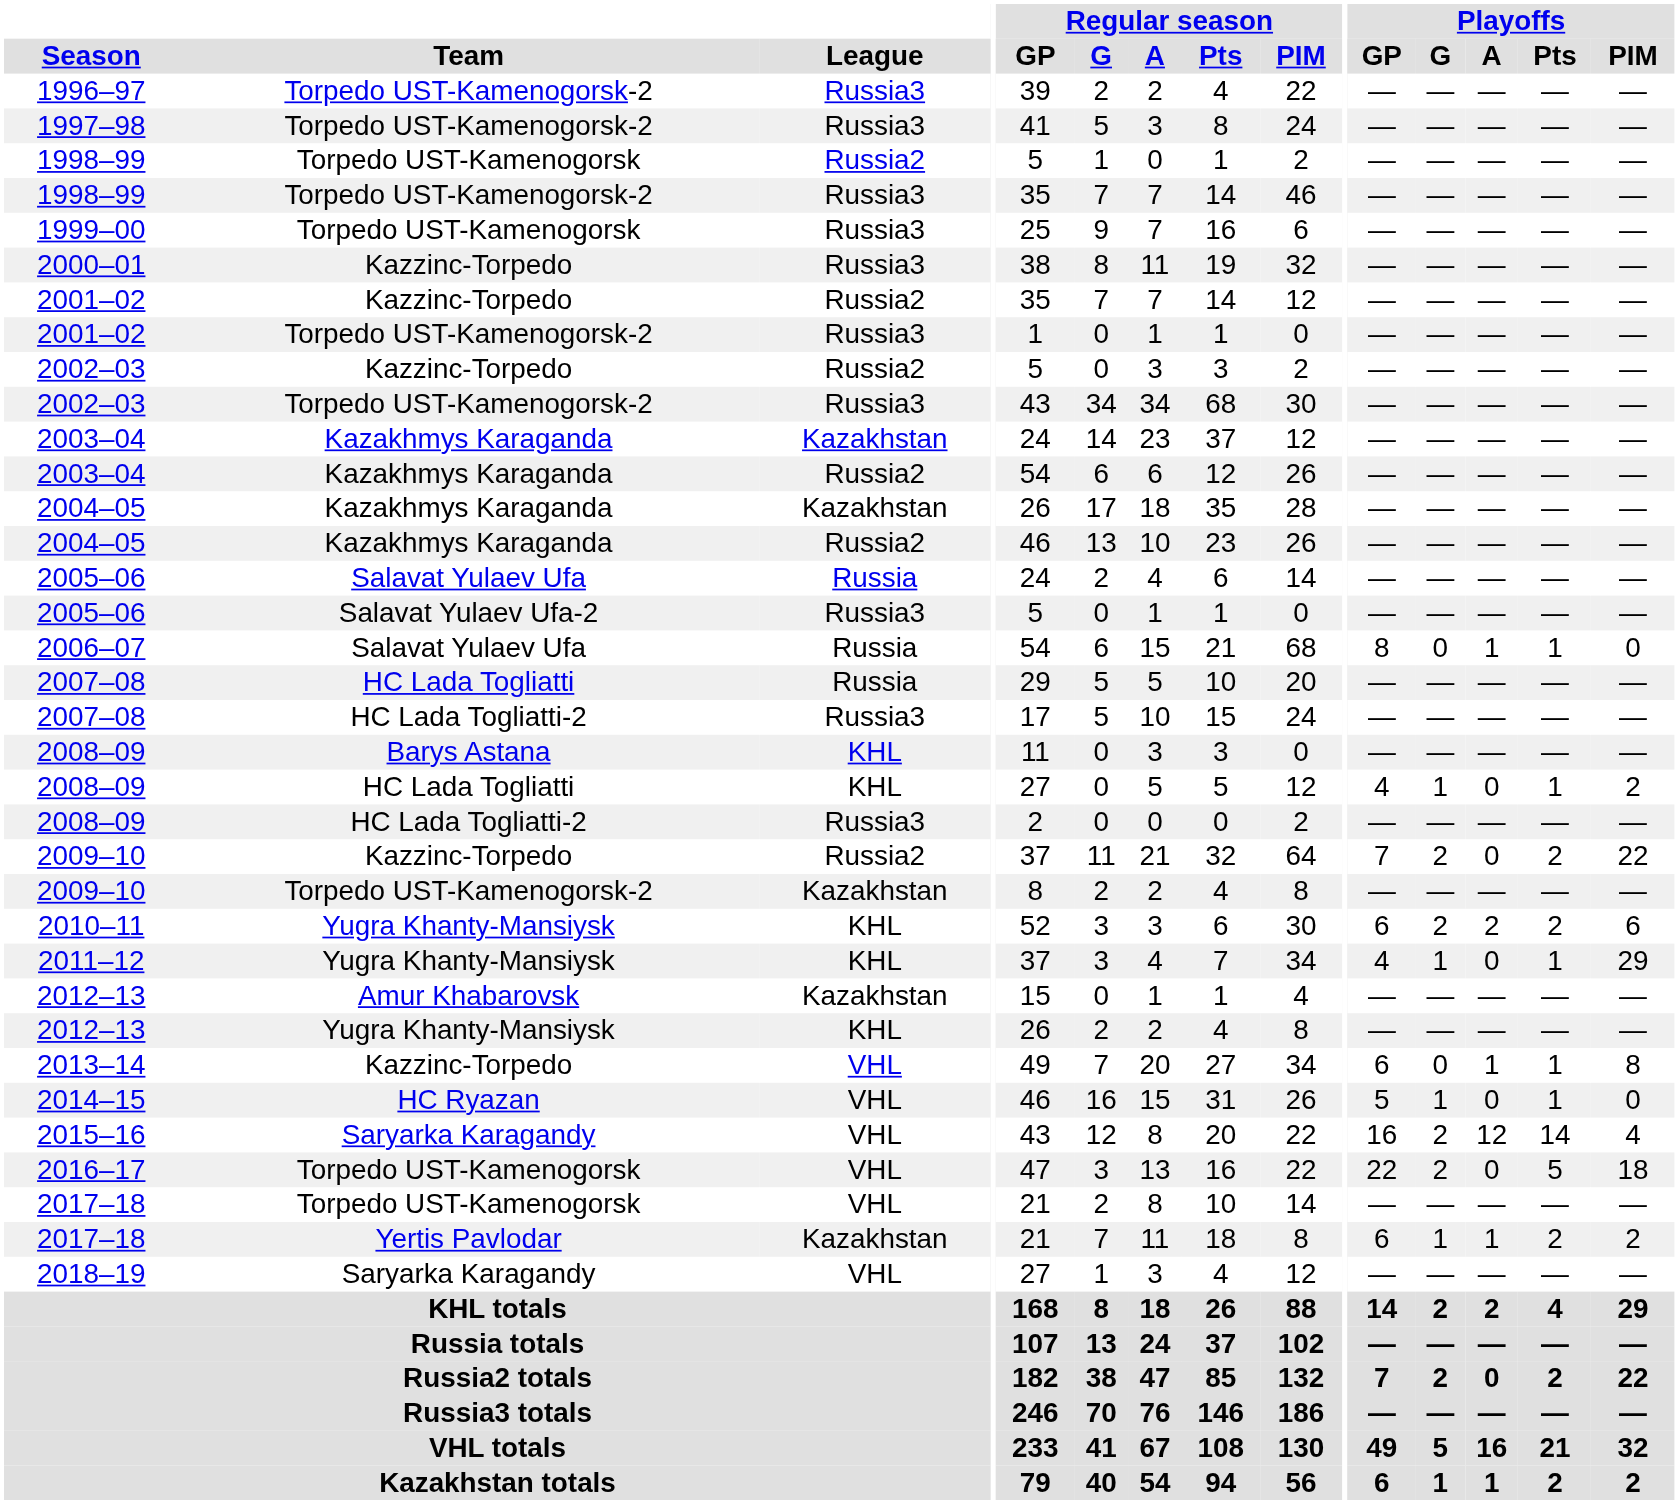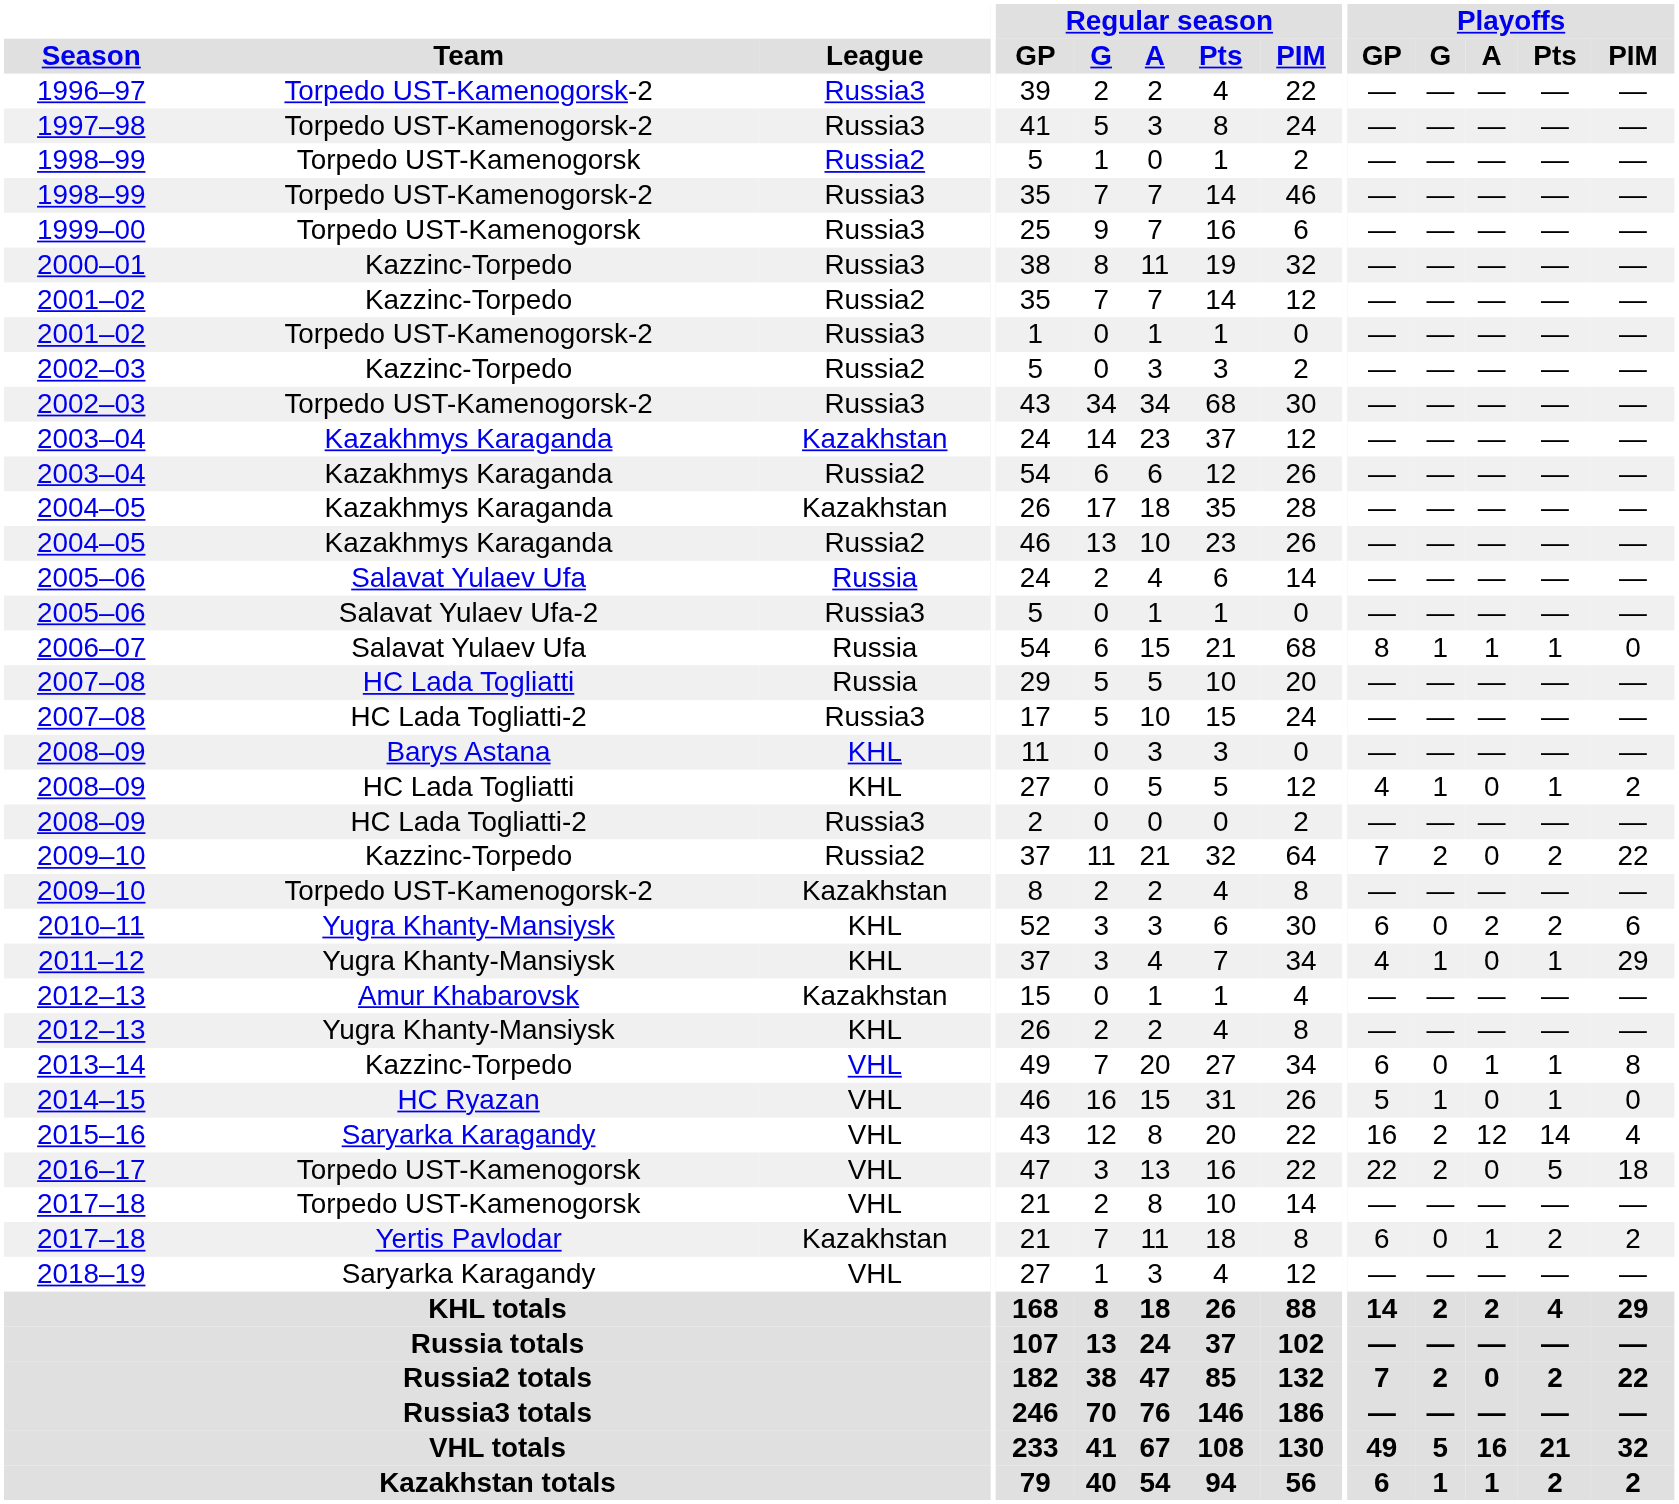 <table border="0" cellpadding="1" cellspacing="0" style="text-align:center; width:60em">
 <tr bgcolor="#e0e0e0">
 <th colspan="3" bgcolor="#ffffff"></th>
 <th rowspan="99" bgcolor="#ffffff"></th>
 <th colspan="5"><a href='#'>Regular season</a></th>
 <th rowspan="99" bgcolor="#ffffff"></th>
 <th colspan="5"><a href='#'>Playoffs</a></th>
 </tr>
 <tr bgcolor="#e0e0e0">
 <th><a href='#'>Season</a></th>
 <th>Team</th>
 <th>League</th>
 <th>GP</th>
 <th><a href='#'>G</a></th>
 <th><a href='#'>A</a></th>
 <th><a href='#'>Pts</a></th>
 <th><a href='#'>PIM</a></th>
 <th>GP</th>
 <th>G</th>
 <th>A</th>
 <th>Pts</th>
 <th>PIM</th>
 </tr>
 <tr>
 <td><a href='#'>1996–97</a></td>
 <td><a href='#'>Torpedo UST-Kamenogorsk</a>-2</td>
 <td><a href='#'>Russia3</a></td>
 <td>39</td>
 <td>2</td>
 <td>2</td>
 <td>4</td>
 <td>22</td>
 <td>—</td>
 <td>—</td>
 <td>—</td>
 <td>—</td>
 <td>—</td>
 </tr>
 <tr bgcolor="#f0f0f0">
 <td><a href='#'>1997–98</a></td>
 <td>Torpedo UST-Kamenogorsk-2</td>
 <td>Russia3</td>
 <td>41</td>
 <td>5</td>
 <td>3</td>
 <td>8</td>
 <td>24</td>
 <td>—</td>
 <td>—</td>
 <td>—</td>
 <td>—</td>
 <td>—</td>
 </tr>
 <tr>
 <td><a href='#'>1998–99</a></td>
 <td>Torpedo UST-Kamenogorsk</td>
 <td><a href='#'>Russia2</a></td>
 <td>5</td>
 <td>1</td>
 <td>0</td>
 <td>1</td>
 <td>2</td>
 <td>—</td>
 <td>—</td>
 <td>—</td>
 <td>—</td>
 <td>—</td>
 </tr>
 <tr bgcolor="#f0f0f0">
 <td><a href='#'>1998–99</a></td>
 <td>Torpedo UST-Kamenogorsk-2</td>
 <td>Russia3</td>
 <td>35</td>
 <td>7</td>
 <td>7</td>
 <td>14</td>
 <td>46</td>
 <td>—</td>
 <td>—</td>
 <td>—</td>
 <td>—</td>
 <td>—</td>
 </tr>
 <tr>
 <td><a href='#'>1999–00</a></td>
 <td>Torpedo UST-Kamenogorsk</td>
 <td>Russia3</td>
 <td>25</td>
 <td>9</td>
 <td>7</td>
 <td>16</td>
 <td>6</td>
 <td>—</td>
 <td>—</td>
 <td>—</td>
 <td>—</td>
 <td>—</td>
 </tr>
 <tr bgcolor="#f0f0f0">
 <td><a href='#'>2000–01</a></td>
 <td>Kazzinc-Torpedo</td>
 <td>Russia3</td>
 <td>38</td>
 <td>8</td>
 <td>11</td>
 <td>19</td>
 <td>32</td>
 <td>—</td>
 <td>—</td>
 <td>—</td>
 <td>—</td>
 <td>—</td>
 </tr>
 <tr>
 <td><a href='#'>2001–02</a></td>
 <td>Kazzinc-Torpedo</td>
 <td>Russia2</td>
 <td>35</td>
 <td>7</td>
 <td>7</td>
 <td>14</td>
 <td>12</td>
 <td>—</td>
 <td>—</td>
 <td>—</td>
 <td>—</td>
 <td>—</td>
 </tr>
 <tr bgcolor="#f0f0f0">
 <td><a href='#'>2001–02</a></td>
 <td>Torpedo UST-Kamenogorsk-2</td>
 <td>Russia3</td>
 <td>1</td>
 <td>0</td>
 <td>1</td>
 <td>1</td>
 <td>0</td>
 <td>—</td>
 <td>—</td>
 <td>—</td>
 <td>—</td>
 <td>—</td>
 </tr>
 <tr>
 <td><a href='#'>2002–03</a></td>
 <td>Kazzinc-Torpedo</td>
 <td>Russia2</td>
 <td>5</td>
 <td>0</td>
 <td>3</td>
 <td>3</td>
 <td>2</td>
 <td>—</td>
 <td>—</td>
 <td>—</td>
 <td>—</td>
 <td>—</td>
 </tr>
 <tr bgcolor="#f0f0f0">
 <td><a href='#'>2002–03</a></td>
 <td>Torpedo UST-Kamenogorsk-2</td>
 <td>Russia3</td>
 <td>43</td>
 <td>34</td>
 <td>34</td>
 <td>68</td>
 <td>30</td>
 <td>—</td>
 <td>—</td>
 <td>—</td>
 <td>—</td>
 <td>—</td>
 </tr>
 <tr>
 <td><a href='#'>2003–04</a></td>
 <td><a href='#'>Kazakhmys Karaganda</a></td>
 <td><a href='#'>Kazakhstan</a></td>
 <td>24</td>
 <td>14</td>
 <td>23</td>
 <td>37</td>
 <td>12</td>
 <td>—</td>
 <td>—</td>
 <td>—</td>
 <td>—</td>
 <td>—</td>
 </tr>
 <tr bgcolor="#f0f0f0">
 <td><a href='#'>2003–04</a></td>
 <td>Kazakhmys Karaganda</td>
 <td>Russia2</td>
 <td>54</td>
 <td>6</td>
 <td>6</td>
 <td>12</td>
 <td>26</td>
 <td>—</td>
 <td>—</td>
 <td>—</td>
 <td>—</td>
 <td>—</td>
 </tr>
 <tr>
 <td><a href='#'>2004–05</a></td>
 <td>Kazakhmys Karaganda</td>
 <td>Kazakhstan</td>
 <td>26</td>
 <td>17</td>
 <td>18</td>
 <td>35</td>
 <td>28</td>
 <td>—</td>
 <td>—</td>
 <td>—</td>
 <td>—</td>
 <td>—</td>
 </tr>
 <tr bgcolor="#f0f0f0">
 <td><a href='#'>2004–05</a></td>
 <td>Kazakhmys Karaganda</td>
 <td>Russia2</td>
 <td>46</td>
 <td>13</td>
 <td>10</td>
 <td>23</td>
 <td>26</td>
 <td>—</td>
 <td>—</td>
 <td>—</td>
 <td>—</td>
 <td>—</td>
 </tr>
 <tr>
 <td><a href='#'>2005–06</a></td>
 <td><a href='#'>Salavat Yulaev Ufa</a></td>
 <td><a href='#'>Russia</a></td>
 <td>24</td>
 <td>2</td>
 <td>4</td>
 <td>6</td>
 <td>14</td>
 <td>—</td>
 <td>—</td>
 <td>—</td>
 <td>—</td>
 <td>—</td>
 </tr>
 <tr bgcolor="#f0f0f0">
 <td><a href='#'>2005–06</a></td>
 <td>Salavat Yulaev Ufa-2</td>
 <td>Russia3</td>
 <td>5</td>
 <td>0</td>
 <td>1</td>
 <td>1</td>
 <td>0</td>
 <td>—</td>
 <td>—</td>
 <td>—</td>
 <td>—</td>
 <td>—</td>
 </tr>
 <tr>
 <td><a href='#'>2006–07</a></td>
 <td>Salavat Yulaev Ufa</td>
 <td>Russia</td>
 <td>54</td>
 <td>6</td>
 <td>15</td>
 <td>21</td>
 <td>68</td>
 <td>8</td>
-<td>0</td>
+<td>1</td>
 <td>1</td>
 <td>1</td>
 <td>0</td>
 </tr>
 <tr bgcolor="#f0f0f0">
 <td><a href='#'>2007–08</a></td>
 <td><a href='#'>HC Lada Togliatti</a></td>
 <td>Russia</td>
 <td>29</td>
 <td>5</td>
 <td>5</td>
 <td>10</td>
 <td>20</td>
 <td>—</td>
 <td>—</td>
 <td>—</td>
 <td>—</td>
 <td>—</td>
 </tr>
 <tr>
 <td><a href='#'>2007–08</a></td>
 <td>HC Lada Togliatti-2</td>
 <td>Russia3</td>
 <td>17</td>
 <td>5</td>
 <td>10</td>
 <td>15</td>
 <td>24</td>
 <td>—</td>
 <td>—</td>
 <td>—</td>
 <td>—</td>
 <td>—</td>
 </tr>
 <tr bgcolor="#f0f0f0">
 <td><a href='#'>2008–09</a></td>
 <td><a href='#'>Barys Astana</a></td>
 <td><a href='#'>KHL</a></td>
 <td>11</td>
 <td>0</td>
 <td>3</td>
 <td>3</td>
 <td>0</td>
 <td>—</td>
 <td>—</td>
 <td>—</td>
 <td>—</td>
 <td>—</td>
 </tr>
 <tr>
 <td><a href='#'>2008–09</a></td>
 <td>HC Lada Togliatti</td>
 <td>KHL</td>
 <td>27</td>
 <td>0</td>
 <td>5</td>
 <td>5</td>
 <td>12</td>
 <td>4</td>
 <td>1</td>
 <td>0</td>
 <td>1</td>
 <td>2</td>
 </tr>
 <tr bgcolor="#f0f0f0">
 <td><a href='#'>2008–09</a></td>
 <td>HC Lada Togliatti-2</td>
 <td>Russia3</td>
 <td>2</td>
 <td>0</td>
 <td>0</td>
 <td>0</td>
 <td>2</td>
 <td>—</td>
 <td>—</td>
 <td>—</td>
 <td>—</td>
 <td>—</td>
 </tr>
 <tr>
 <td><a href='#'>2009–10</a></td>
 <td>Kazzinc-Torpedo</td>
 <td>Russia2</td>
 <td>37</td>
 <td>11</td>
 <td>21</td>
 <td>32</td>
 <td>64</td>
 <td>7</td>
 <td>2</td>
 <td>0</td>
 <td>2</td>
 <td>22</td>
 </tr>
 <tr bgcolor="#f0f0f0">
 <td><a href='#'>2009–10</a></td>
 <td>Torpedo UST-Kamenogorsk-2</td>
 <td>Kazakhstan</td>
 <td>8</td>
 <td>2</td>
 <td>2</td>
 <td>4</td>
 <td>8</td>
 <td>—</td>
 <td>—</td>
 <td>—</td>
 <td>—</td>
 <td>—</td>
 </tr>
 <tr>
 <td><a href='#'>2010–11</a></td>
 <td><a href='#'>Yugra Khanty-Mansiysk</a></td>
 <td>KHL</td>
 <td>52</td>
 <td>3</td>
 <td>3</td>
 <td>6</td>
 <td>30</td>
 <td>6</td>
-<td>2</td>
+<td>0</td>
 <td>2</td>
 <td>2</td>
 <td>6</td>
 </tr>
 <tr bgcolor="#f0f0f0">
 <td><a href='#'>2011–12</a></td>
 <td>Yugra Khanty-Mansiysk</td>
 <td>KHL</td>
 <td>37</td>
 <td>3</td>
 <td>4</td>
 <td>7</td>
 <td>34</td>
 <td>4</td>
 <td>1</td>
 <td>0</td>
 <td>1</td>
 <td>29</td>
 </tr>
 <tr>
 <td><a href='#'>2012–13</a></td>
 <td><a href='#'>Amur Khabarovsk</a></td>
 <td>Kazakhstan</td>
 <td>15</td>
 <td>0</td>
 <td>1</td>
 <td>1</td>
 <td>4</td>
 <td>—</td>
 <td>—</td>
 <td>—</td>
 <td>—</td>
 <td>—</td>
 </tr>
 <tr bgcolor="#f0f0f0">
 <td><a href='#'>2012–13</a></td>
 <td>Yugra Khanty-Mansiysk</td>
 <td>KHL</td>
 <td>26</td>
 <td>2</td>
 <td>2</td>
 <td>4</td>
 <td>8</td>
 <td>—</td>
 <td>—</td>
 <td>—</td>
 <td>—</td>
 <td>—</td>
 </tr>
 <tr>
 <td><a href='#'>2013–14</a></td>
 <td>Kazzinc-Torpedo</td>
 <td><a href='#'>VHL</a></td>
 <td>49</td>
 <td>7</td>
 <td>20</td>
 <td>27</td>
 <td>34</td>
 <td>6</td>
 <td>0</td>
 <td>1</td>
 <td>1</td>
 <td>8</td>
 </tr>
 <tr bgcolor="#f0f0f0">
 <td><a href='#'>2014–15</a></td>
 <td><a href='#'>HC Ryazan</a></td>
 <td>VHL</td>
 <td>46</td>
 <td>16</td>
 <td>15</td>
 <td>31</td>
 <td>26</td>
 <td>5</td>
 <td>1</td>
 <td>0</td>
 <td>1</td>
 <td>0</td>
 </tr>
 <tr>
 <td><a href='#'>2015–16</a></td>
 <td><a href='#'>Saryarka Karagandy</a></td>
 <td>VHL</td>
 <td>43</td>
 <td>12</td>
 <td>8</td>
 <td>20</td>
 <td>22</td>
 <td>16</td>
 <td>2</td>
 <td>12</td>
 <td>14</td>
 <td>4</td>
 </tr>
 <tr bgcolor="#f0f0f0">
 <td><a href='#'>2016–17</a></td>
 <td>Torpedo UST-Kamenogorsk</td>
 <td>VHL</td>
 <td>47</td>
 <td>3</td>
 <td>13</td>
 <td>16</td>
 <td>22</td>
 <td>22</td>
 <td>2</td>
 <td>0</td>
 <td>5</td>
 <td>18</td>
 </tr>
 <tr>
 <td><a href='#'>2017–18</a></td>
 <td>Torpedo UST-Kamenogorsk</td>
 <td>VHL</td>
 <td>21</td>
 <td>2</td>
 <td>8</td>
 <td>10</td>
 <td>14</td>
 <td>—</td>
 <td>—</td>
 <td>—</td>
 <td>—</td>
 <td>—</td>
 </tr>
 <tr bgcolor="#f0f0f0">
 <td><a href='#'>2017–18</a></td>
 <td><a href='#'>Yertis Pavlodar</a></td>
 <td>Kazakhstan</td>
 <td>21</td>
 <td>7</td>
 <td>11</td>
 <td>18</td>
 <td>8</td>
 <td>6</td>
-<td>1</td>
+<td>0</td>
 <td>1</td>
 <td>2</td>
 <td>2</td>
 </tr>
 <tr>
 <td><a href='#'>2018–19</a></td>
 <td>Saryarka Karagandy</td>
 <td>VHL</td>
 <td>27</td>
 <td>1</td>
 <td>3</td>
 <td>4</td>
 <td>12</td>
 <td>—</td>
 <td>—</td>
 <td>—</td>
 <td>—</td>
 <td>—</td>
 </tr>
 <tr>
 </tr>
 <tr ALIGN="center" bgcolor="#e0e0e0">
 <th colspan="3">KHL totals</th>
 <th ALIGN="center">168</th>
 <th ALIGN="center">8</th>
 <th ALIGN="center">18</th>
 <th ALIGN="center">26</th>
 <th ALIGN="center">88</th>
 <th ALIGN="center">14</th>
 <th ALIGN="center">2</th>
 <th ALIGN="center">2</th>
 <th ALIGN="center">4</th>
 <th ALIGN="center">29</th>
 </tr>
 <tr>
 </tr>
 <tr ALIGN="center" bgcolor="#e0e0e0">
 <th colspan="3">Russia totals</th>
 <th ALIGN="center">107</th>
 <th ALIGN="center">13</th>
 <th ALIGN="center">24</th>
 <th ALIGN="center">37</th>
 <th ALIGN="center">102</th>
 <th ALIGN="center">—</th>
 <th ALIGN="center">—</th>
 <th ALIGN="center">—</th>
 <th ALIGN="center">—</th>
 <th ALIGN="center">—</th>
 </tr>
 <tr>
 </tr>
 <tr ALIGN="center" bgcolor="#e0e0e0">
 <th colspan="3">Russia2 totals</th>
 <th ALIGN="center">182</th>
 <th ALIGN="center">38</th>
 <th ALIGN="center">47</th>
 <th ALIGN="center">85</th>
 <th ALIGN="center">132</th>
 <th ALIGN="center">7</th>
 <th ALIGN="center">2</th>
 <th ALIGN="center">0</th>
 <th ALIGN="center">2</th>
 <th ALIGN="center">22</th>
 </tr>
 <tr>
 </tr>
 <tr ALIGN="center" bgcolor="#e0e0e0">
 <th colspan="3">Russia3 totals</th>
 <th ALIGN="center">246</th>
 <th ALIGN="center">70</th>
 <th ALIGN="center">76</th>
 <th ALIGN="center">146</th>
 <th ALIGN="center">186</th>
 <th ALIGN="center">—</th>
 <th ALIGN="center">—</th>
 <th ALIGN="center">—</th>
 <th ALIGN="center">—</th>
 <th ALIGN="center">—</th>
 </tr>
 <tr>
 </tr>
 <tr ALIGN="center" bgcolor="#e0e0e0">
 <th colspan="3">VHL totals</th>
 <th ALIGN="center">233</th>
 <th ALIGN="center">41</th>
 <th ALIGN="center">67</th>
 <th ALIGN="center">108</th>
 <th ALIGN="center">130</th>
 <th ALIGN="center">49</th>
 <th ALIGN="center">5</th>
 <th ALIGN="center">16</th>
 <th ALIGN="center">21</th>
 <th ALIGN="center">32</th>
 </tr>
 <tr>
 </tr>
 <tr ALIGN="center" bgcolor="#e0e0e0">
 <th colspan="3">Kazakhstan totals</th>
 <th ALIGN="center">79</th>
 <th ALIGN="center">40</th>
 <th ALIGN="center">54</th>
 <th ALIGN="center">94</th>
 <th ALIGN="center">56</th>
 <th ALIGN="center">6</th>
 <th ALIGN="center">1</th>
 <th ALIGN="center">1</th>
 <th ALIGN="center">2</th>
 <th ALIGN="center">2</th>
 </tr>
 </table>
